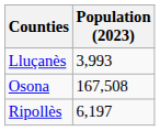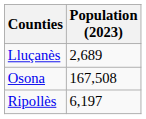 <table class="wikitable">
 <tr>
 <th>Counties</th>
 <th>Population<br>(2023)</th>
 </tr>
 <tr>
 <td><a href='#'>Lluçanès</a></td>
-<td>3,993</td>
+<td>2,689</td>
 </tr>
 <tr>
 <td><a href='#'>Osona</a></td>
 <td>167,508</td>
 </tr>
 <tr>
 <td><a href='#'>Ripollès</a></td>
 <td>6,197</td>
 </tr>
 </table>
